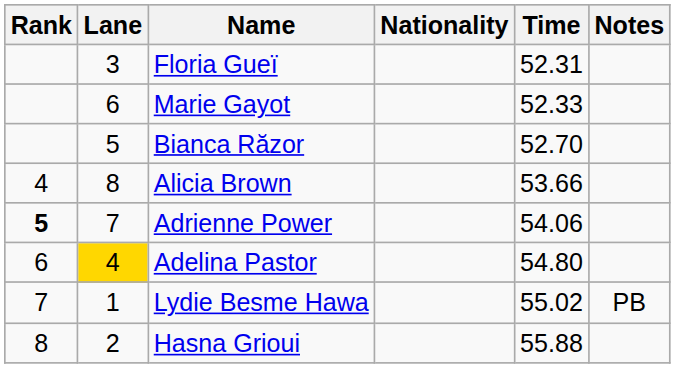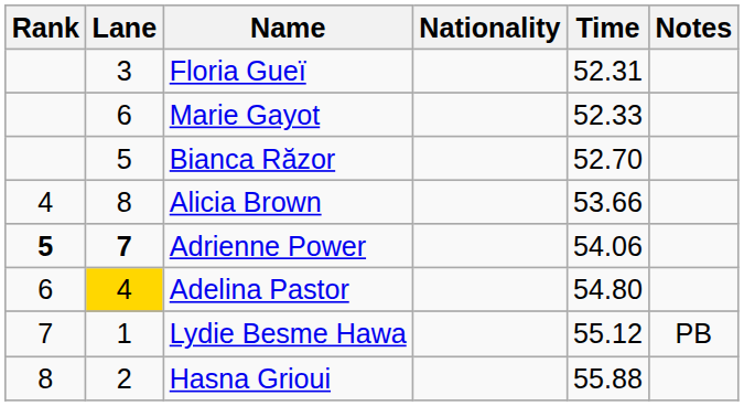 <table class="wikitable sortable" style="text-align:center;font-size:95%">
 <tr>
 <th>Rank</th>
 <th>Lane</th>
 <th>Name</th>
 <th>Nationality</th>
 <th>Time</th>
 <th>Notes</th>
 </tr>
 <tr>
 <td></td>
 <td>3</td>
 <td align=left><a href='#'>Floria Gueï</a></td>
 <td align=left></td>
 <td>52.31</td>
 <td></td>
 </tr>
 <tr>
 <td></td>
 <td>6</td>
 <td align=left><a href='#'>Marie Gayot</a></td>
 <td align=left></td>
 <td>52.33</td>
 <td></td>
 </tr>
 <tr>
 <td></td>
 <td>5</td>
 <td align=left><a href='#'>Bianca Răzor</a></td>
 <td align=left></td>
 <td>52.70</td>
 <td></td>
 </tr>
 <tr>
 <td>4</td>
 <td>8</td>
 <td align=left><a href='#'>Alicia Brown</a></td>
 <td align=left></td>
 <td>53.66</td>
 <td></td>
 </tr>
 <tr>
 <td><strong>5</strong></td>
-<td>7</td>
+<td><strong>7</strong></td>
 <td align=left><a href='#'>Adrienne Power</a></td>
 <td align=left></td>
 <td>54.06</td>
 <td></td>
 </tr>
 <tr>
 <td>6</td>
 <td style="background: gold;">4</td>
 <td align=left><a href='#'>Adelina Pastor</a></td>
 <td align=left></td>
 <td>54.80</td>
 <td></td>
 </tr>
 <tr>
 <td>7</td>
 <td>1</td>
 <td align=left><a href='#'>Lydie Besme Hawa</a></td>
 <td align=left></td>
-<td>55.02</td>
+<td>55.12</td>
 <td>PB</td>
 </tr>
 <tr>
 <td>8</td>
 <td>2</td>
 <td align=left><a href='#'>Hasna Grioui</a></td>
 <td align=left></td>
 <td>55.88</td>
 <td></td>
 </tr>
 </table>
